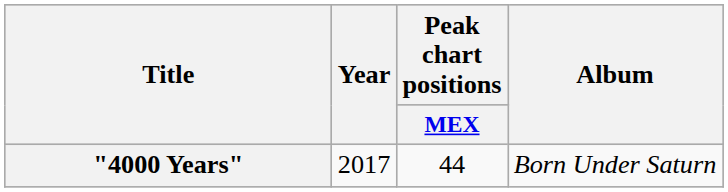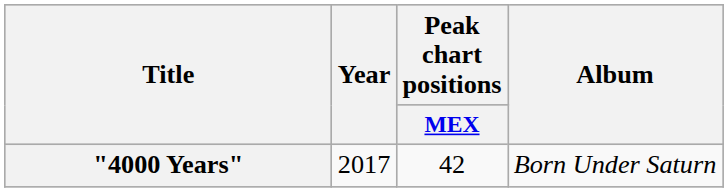 <table class="wikitable plainrowheaders" style="text-align:center;">
 <tr>
 <th scope="col" rowspan="2" style="width:12em;">Title</th>
 <th scope="col" rowspan="2">Year</th>
 <th scope="col" colspan="1">Peak chart positions</th>
 <th scope="col" rowspan="2">Album</th>
 </tr>
 <tr>
 <th scope="col" style="width:3em;font-size:90%;"><a href='#'>MEX</a><br></th>
 </tr>
 <tr>
 <th scope="row">"4000 Years"</th>
 <td>2017</td>
-<td>44</td>
+<td>42</td>
 <td><em>Born Under Saturn</em></td>
 </tr>
 </table>
